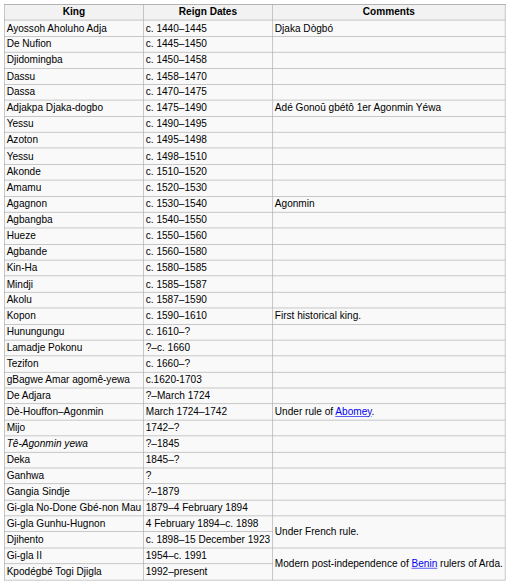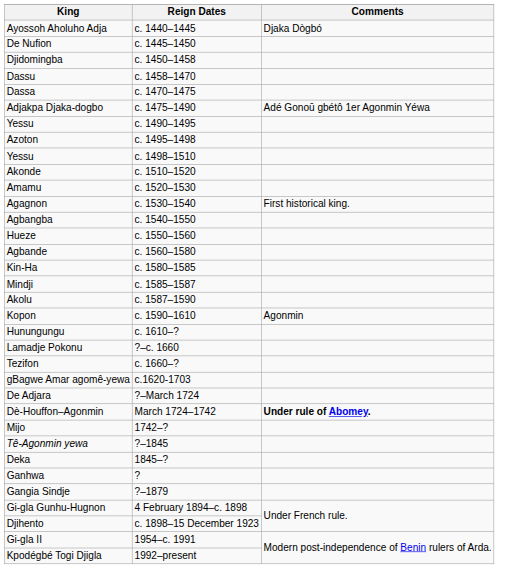 <table class="wikitable">
 <tr style="background:#cccccc">
 </tr>
 <tr>
 <th>King</th>
 <th>Reign Dates</th>
 <th>Comments</th>
 </tr>
 <tr>
 <td>Ayossoh Aholuho Adja</td>
 <td>c. 1440–1445</td>
 <td>Djaka Dògbó</td>
 </tr>
 <tr>
 <td>De Nufion</td>
 <td>c. 1445–1450</td>
 <td></td>
 </tr>
 <tr>
 <td>Djidomingba</td>
 <td>c. 1450–1458</td>
 <td></td>
 </tr>
 <tr>
 <td>Dassu</td>
 <td>c. 1458–1470</td>
 <td></td>
 </tr>
 <tr>
 <td>Dassa</td>
 <td>c. 1470–1475</td>
 <td></td>
 </tr>
 <tr>
 <td>Adjakpa Djaka-dogbo</td>
 <td>c. 1475–1490</td>
 <td>Adé Gonoū gbétô 1er Agonmin Yéwa</td>
 </tr>
 <tr>
 <td>Yessu</td>
 <td>c. 1490–1495</td>
 <td></td>
 </tr>
 <tr>
 <td>Azoton</td>
 <td>c. 1495–1498</td>
 <td></td>
 </tr>
 <tr>
 <td>Yessu</td>
 <td>c. 1498–1510</td>
 <td></td>
 </tr>
 <tr>
 <td>Akonde</td>
 <td>c. 1510–1520</td>
 <td></td>
 </tr>
 <tr>
 <td>Amamu</td>
 <td>c. 1520–1530</td>
 <td></td>
 </tr>
 <tr>
 <td>Agagnon</td>
 <td>c. 1530–1540</td>
-<td>Agonmin</td>
+<td>First historical king.</td>
 </tr>
 <tr>
 <td>Agbangba</td>
 <td>c. 1540–1550</td>
 <td></td>
 </tr>
 <tr>
 <td>Hueze</td>
 <td>c. 1550–1560</td>
 <td></td>
 </tr>
 <tr>
 <td>Agbande</td>
 <td>c. 1560–1580</td>
 <td></td>
 </tr>
 <tr>
 <td>Kin-Ha</td>
 <td>c. 1580–1585</td>
 <td></td>
 </tr>
 <tr>
 <td>Mindji</td>
 <td>c. 1585–1587</td>
 <td></td>
 </tr>
 <tr>
 <td>Akolu</td>
 <td>c. 1587–1590</td>
 <td></td>
 </tr>
 <tr>
 <td>Kopon</td>
 <td>c. 1590–1610</td>
-<td>First historical king.</td>
+<td>Agonmin</td>
 </tr>
 <tr>
 <td>Hunungungu</td>
 <td>c. 1610–?</td>
 <td></td>
 </tr>
 <tr>
 <td>Lamadje Pokonu</td>
 <td>?–c. 1660</td>
 <td></td>
 </tr>
 <tr>
 <td>Tezifon</td>
 <td>c. 1660–?</td>
 <td></td>
 </tr>
 <tr>
 <td>gBagwe Amar agomê-yewa</td>
 <td>c.1620-1703</td>
 <td></td>
 </tr>
 <tr>
 <td>De Adjara</td>
 <td>?–March 1724</td>
 <td></td>
 </tr>
 <tr>
 <td>Dè-Houffon–Agonmin</td>
 <td>March 1724–1742</td>
-<td>Under rule of <a href='#'>Abomey</a>.</td>
+<td><strong>Under rule of <a href='#'>Abomey</a>.</strong></td>
 </tr>
 <tr>
 <td>Mijo</td>
 <td>1742–?</td>
 <td></td>
 </tr>
 <tr>
 <td><em>Tê-Agonmin yewa</em></td>
 <td>?–1845</td>
 <td></td>
 </tr>
 <tr>
 <td>Deka</td>
 <td>1845–?</td>
 <td></td>
 </tr>
 <tr>
 <td>Ganhwa</td>
 <td>?</td>
 <td></td>
 </tr>
 <tr>
 <td>Gangia Sindje</td>
 <td>?–1879</td>
 <td></td>
 </tr>
 <tr>
-<td>Gi-gla No-Done Gbé-non Mau</td>
-<td>1879–4 February 1894</td>
-<td></td>
-</tr>
-<tr>
 <td>Gi-gla Gunhu-Hugnon</td>
 <td>4 February 1894–c. 1898</td>
 <td rowspan="2">Under French rule.</td>
 </tr>
 <tr>
 <td>Djihento</td>
 <td>c. 1898–15 December 1923</td>
 </tr>
 <tr>
 <td>Gi-gla II</td>
 <td>1954–c. 1991</td>
 <td rowspan="2">Modern post-independence of <a href='#'>Benin</a> rulers of Arda.</td>
 </tr>
 <tr>
 <td>Kpodégbé Togi Djigla</td>
 <td>1992–present</td>
 </tr>
 </table>
